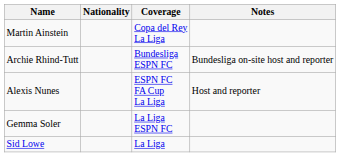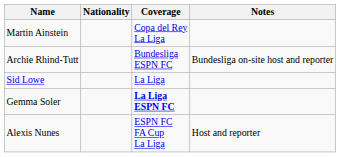 <table class="wikitable">
 <tr>
 <th>Name</th>
 <th>Nationality</th>
 <th>Coverage</th>
 <th>Notes</th>
 </tr>
 <tr>
 <td>Martin Ainstein</td>
 <td></td>
 <td><a href='#'>Copa del Rey</a><br><a href='#'>La Liga</a></td>
 </tr>
 <tr>
 <td>Archie Rhind-Tutt</td>
 <td></td>
 <td><a href='#'>Bundesliga</a><br><a href='#'>ESPN FC</a></td>
 <td>Bundesliga on-site host and reporter</td>
 </tr>
 <tr>
+<td><a href='#'>Sid Lowe</a></td>
+<td></td>
+<td><a href='#'>La Liga</a></td>
+<td></td>
+</tr>
+<tr>
+<td>Gemma Soler</td>
+<td></td>
+<td><strong><a href='#'>La Liga</a><br><a href='#'>ESPN FC</a></strong></td>
+<td></td>
+</tr>
+<tr>
 <td>Alexis Nunes</td>
 <td></td>
 <td><a href='#'>ESPN FC</a><br><a href='#'>FA Cup</a><br><a href='#'>La Liga</a></td>
 <td>Host and reporter</td>
 </tr>
-<tr>
-<td>Gemma Soler</td>
-<td></td>
-<td><a href='#'>La Liga</a><br><a href='#'>ESPN FC</a></td>
-<td></td>
-</tr>
-<tr>
-<td><a href='#'>Sid Lowe</a></td>
-<td></td>
-<td><a href='#'>La Liga</a></td>
-<td></td>
-</tr>
 </table>
